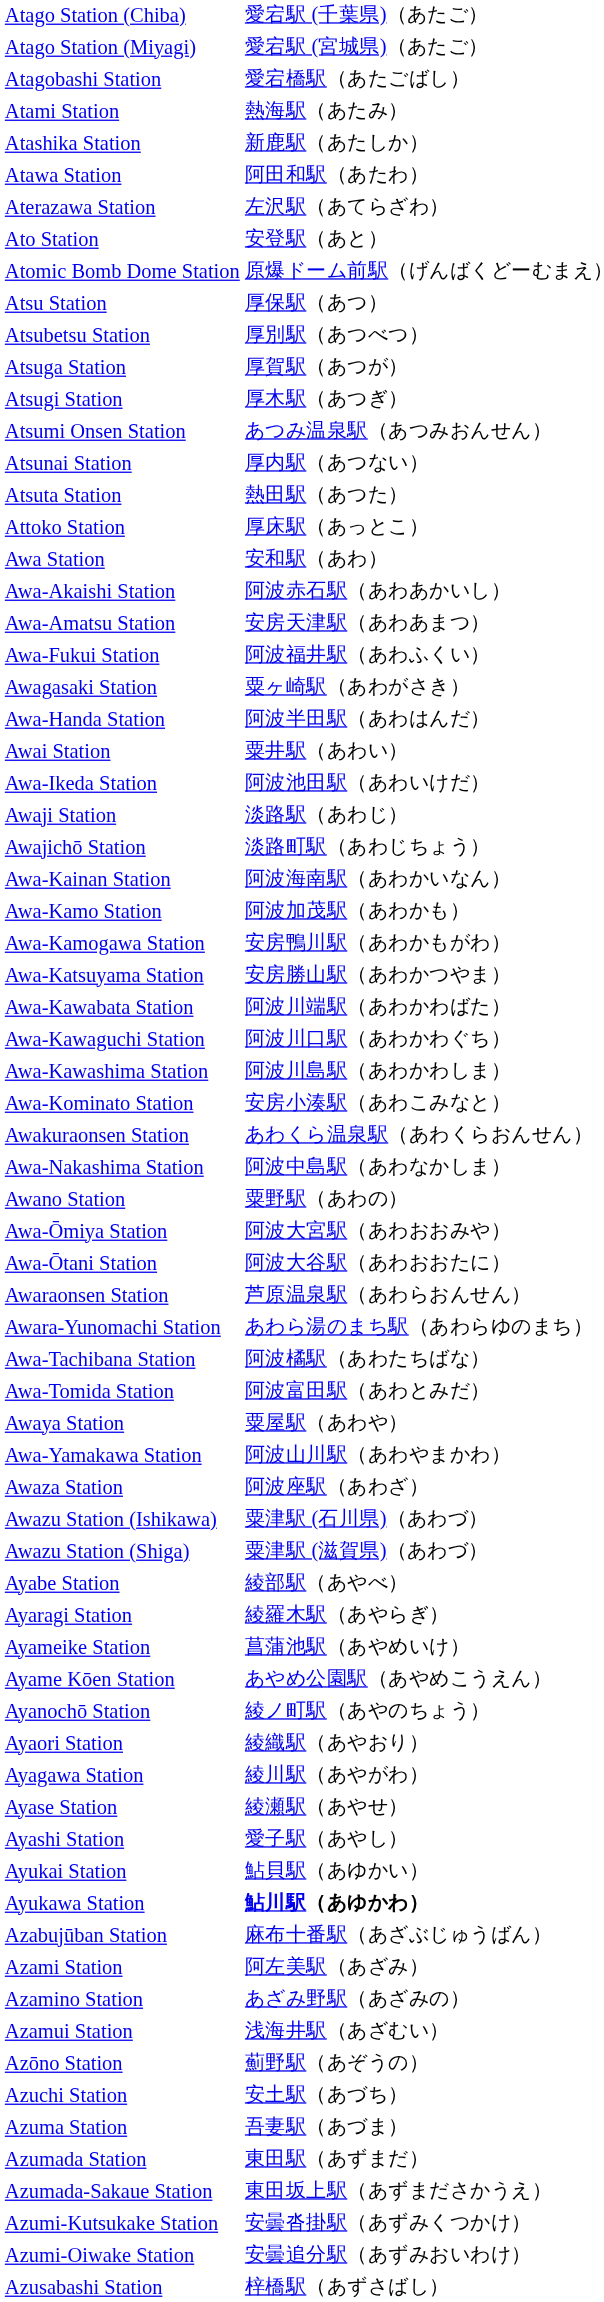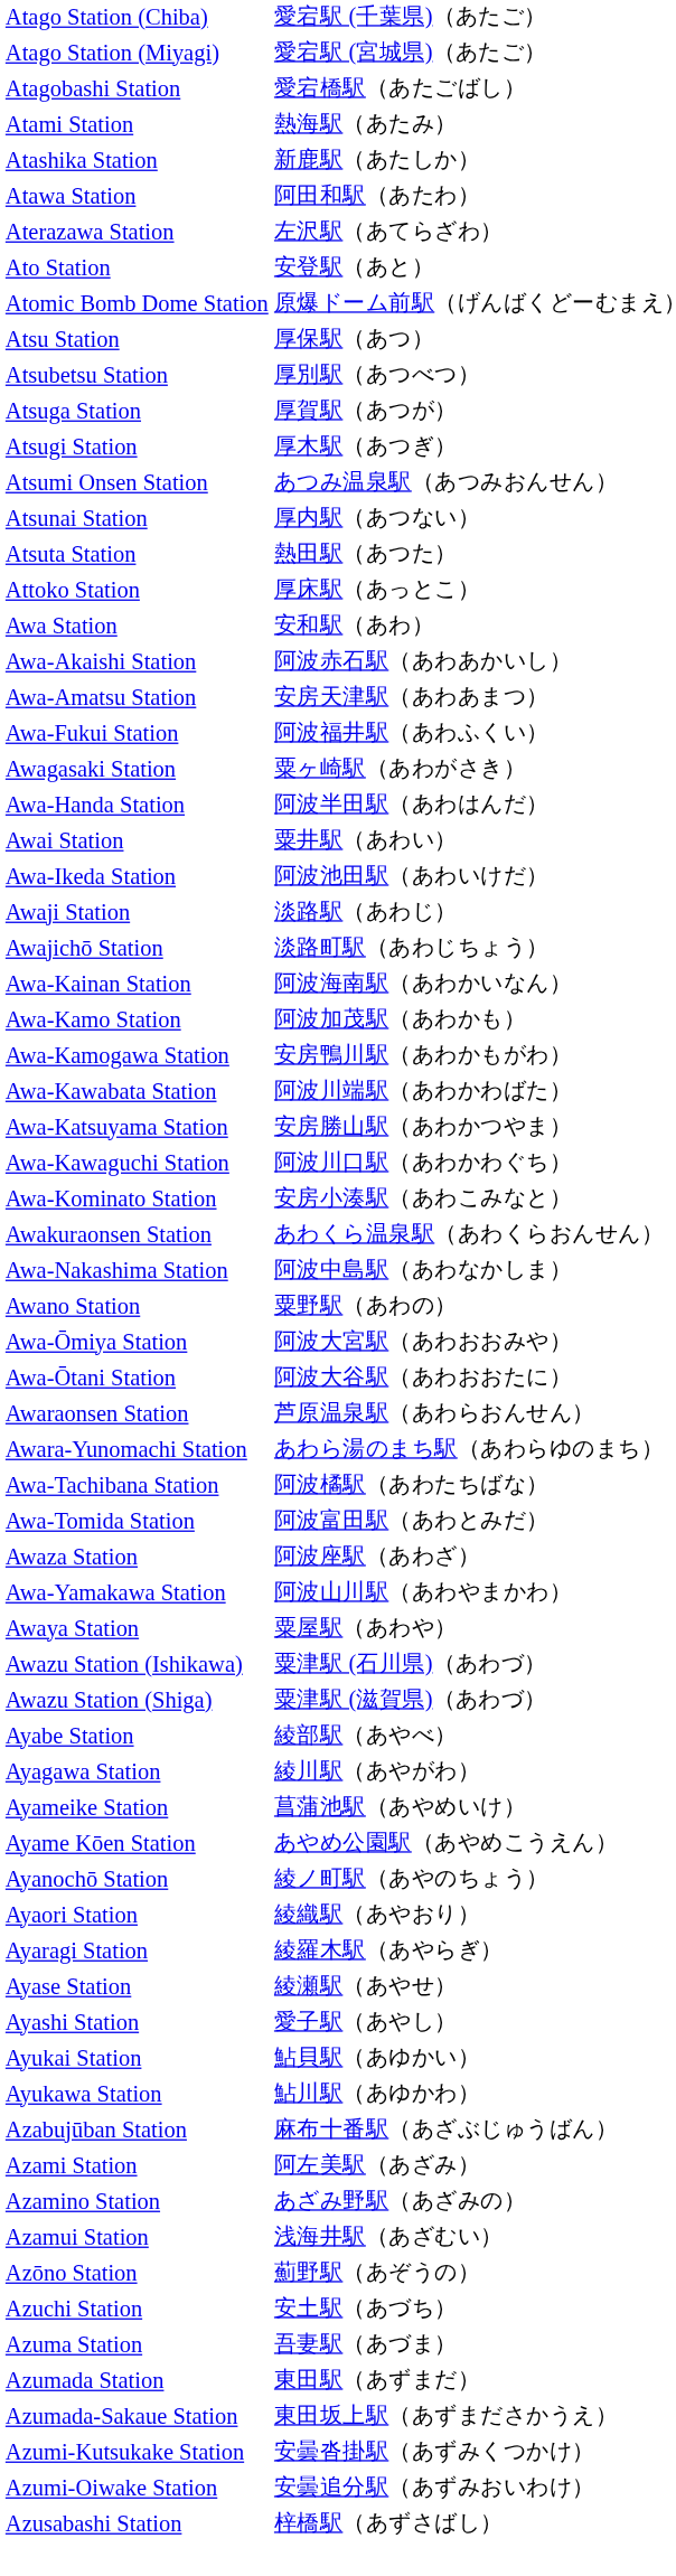 <table>
 <tr>
 <td><a href='#'>Atago Station (Chiba)</a></td>
 <td><a href='#'>愛宕駅 (千葉県)</a>（あたご）</td>
 </tr>
 <tr>
 <td><a href='#'>Atago Station (Miyagi)</a></td>
 <td><a href='#'>愛宕駅 (宮城県)</a>（あたご）</td>
 </tr>
 <tr>
 <td><a href='#'>Atagobashi Station</a></td>
 <td><a href='#'>愛宕橋駅</a>（あたごばし）</td>
 </tr>
 <tr>
 <td><a href='#'>Atami Station</a></td>
 <td><a href='#'>熱海駅</a>（あたみ）</td>
 </tr>
 <tr>
 <td><a href='#'>Atashika Station</a></td>
 <td><a href='#'>新鹿駅</a>（あたしか）</td>
 </tr>
 <tr>
 <td><a href='#'>Atawa Station</a></td>
 <td><a href='#'>阿田和駅</a>（あたわ）</td>
 </tr>
 <tr>
 <td><a href='#'>Aterazawa Station</a></td>
 <td><a href='#'>左沢駅</a>（あてらざわ）</td>
 </tr>
 <tr>
 <td><a href='#'>Ato Station</a></td>
 <td><a href='#'>安登駅</a>（あと）</td>
 </tr>
 <tr>
 <td><a href='#'>Atomic Bomb Dome Station</a></td>
 <td><a href='#'>原爆ドーム前駅</a>（げんばくどーむまえ）</td>
 </tr>
 <tr>
 <td><a href='#'>Atsu Station</a></td>
 <td><a href='#'>厚保駅</a>（あつ）</td>
 </tr>
 <tr>
 <td><a href='#'>Atsubetsu Station</a></td>
 <td><a href='#'>厚別駅</a>（あつべつ）</td>
 </tr>
 <tr>
 <td><a href='#'>Atsuga Station</a></td>
 <td><a href='#'>厚賀駅</a>（あつが）</td>
 </tr>
 <tr>
 <td><a href='#'>Atsugi Station</a></td>
 <td><a href='#'>厚木駅</a>（あつぎ）</td>
 </tr>
 <tr>
 <td><a href='#'>Atsumi Onsen Station</a></td>
 <td><a href='#'>あつみ温泉駅</a>（あつみおんせん）</td>
 </tr>
 <tr>
 <td><a href='#'>Atsunai Station</a></td>
 <td><a href='#'>厚内駅</a>（あつない）</td>
 </tr>
 <tr>
 <td><a href='#'>Atsuta Station</a></td>
 <td><a href='#'>熱田駅</a>（あつた）</td>
 </tr>
 <tr>
 <td><a href='#'>Attoko Station</a></td>
 <td><a href='#'>厚床駅</a>（あっとこ）</td>
 </tr>
 <tr>
 <td><a href='#'>Awa Station</a></td>
 <td><a href='#'>安和駅</a>（あわ）</td>
 </tr>
 <tr>
 <td><a href='#'>Awa-Akaishi Station</a></td>
 <td><a href='#'>阿波赤石駅</a>（あわあかいし）</td>
 </tr>
 <tr>
 <td><a href='#'>Awa-Amatsu Station</a></td>
 <td><a href='#'>安房天津駅</a>（あわあまつ）</td>
 </tr>
 <tr>
 <td><a href='#'>Awa-Fukui Station</a></td>
 <td><a href='#'>阿波福井駅</a>（あわふくい）</td>
 </tr>
 <tr>
 <td><a href='#'>Awagasaki Station</a></td>
 <td><a href='#'>粟ヶ崎駅</a>（あわがさき）</td>
 </tr>
 <tr>
 <td><a href='#'>Awa-Handa Station</a></td>
 <td><a href='#'>阿波半田駅</a>（あわはんだ）</td>
 </tr>
 <tr>
 <td><a href='#'>Awai Station</a></td>
 <td><a href='#'>粟井駅</a>（あわい）</td>
 </tr>
 <tr>
 <td><a href='#'>Awa-Ikeda Station</a></td>
 <td><a href='#'>阿波池田駅</a>（あわいけだ）</td>
 </tr>
 <tr>
 <td><a href='#'>Awaji Station</a></td>
 <td><a href='#'>淡路駅</a>（あわじ）</td>
 </tr>
 <tr>
 <td><a href='#'>Awajichō Station</a></td>
 <td><a href='#'>淡路町駅</a>（あわじちょう）</td>
 </tr>
 <tr>
 <td><a href='#'>Awa-Kainan Station</a></td>
 <td><a href='#'>阿波海南駅</a>（あわかいなん）</td>
 </tr>
 <tr>
 <td><a href='#'>Awa-Kamo Station</a></td>
 <td><a href='#'>阿波加茂駅</a>（あわかも）</td>
 </tr>
 <tr>
 <td><a href='#'>Awa-Kamogawa Station</a></td>
 <td><a href='#'>安房鴨川駅</a>（あわかもがわ）</td>
 </tr>
 <tr>
+<td><a href='#'>Awa-Kawabata Station</a></td>
+<td><a href='#'>阿波川端駅</a>（あわかわばた）</td>
+</tr>
+<tr>
 <td><a href='#'>Awa-Katsuyama Station</a></td>
 <td><a href='#'>安房勝山駅</a>（あわかつやま）</td>
 </tr>
 <tr>
-<td><a href='#'>Awa-Kawabata Station</a></td>
-<td><a href='#'>阿波川端駅</a>（あわかわばた）</td>
-</tr>
-<tr>
 <td><a href='#'>Awa-Kawaguchi Station</a></td>
 <td><a href='#'>阿波川口駅</a>（あわかわぐち）</td>
-</tr>
-<tr>
-<td><a href='#'>Awa-Kawashima Station</a></td>
-<td><a href='#'>阿波川島駅</a>（あわかわしま）</td>
 </tr>
 <tr>
 <td><a href='#'>Awa-Kominato Station</a></td>
 <td><a href='#'>安房小湊駅</a>（あわこみなと）</td>
 </tr>
 <tr>
 <td><a href='#'>Awakuraonsen Station</a></td>
 <td><a href='#'>あわくら温泉駅</a>（あわくらおんせん）</td>
 </tr>
 <tr>
 <td><a href='#'>Awa-Nakashima Station</a></td>
 <td><a href='#'>阿波中島駅</a>（あわなかしま）</td>
 </tr>
 <tr>
 <td><a href='#'>Awano Station</a></td>
 <td><a href='#'>粟野駅</a>（あわの）</td>
 </tr>
 <tr>
 <td><a href='#'>Awa-Ōmiya Station</a></td>
 <td><a href='#'>阿波大宮駅</a>（あわおおみや）</td>
 </tr>
 <tr>
 <td><a href='#'>Awa-Ōtani Station</a></td>
 <td><a href='#'>阿波大谷駅</a>（あわおおたに）</td>
 </tr>
 <tr>
 <td><a href='#'>Awaraonsen Station</a></td>
 <td><a href='#'>芦原温泉駅</a>（あわらおんせん）</td>
 </tr>
 <tr>
 <td><a href='#'>Awara-Yunomachi Station</a></td>
 <td><a href='#'>あわら湯のまち駅</a>（あわらゆのまち）</td>
 </tr>
 <tr>
 <td><a href='#'>Awa-Tachibana Station</a></td>
 <td><a href='#'>阿波橘駅</a>（あわたちばな）</td>
 </tr>
 <tr>
 <td><a href='#'>Awa-Tomida Station</a></td>
 <td><a href='#'>阿波富田駅</a>（あわとみだ）</td>
 </tr>
 <tr>
-<td><a href='#'>Awaya Station</a></td>
-<td><a href='#'>粟屋駅</a>（あわや）</td>
+<td><a href='#'>Awaza Station</a></td>
+<td><a href='#'>阿波座駅</a>（あわざ）</td>
 </tr>
 <tr>
 <td><a href='#'>Awa-Yamakawa Station</a></td>
 <td><a href='#'>阿波山川駅</a>（あわやまかわ）</td>
 </tr>
 <tr>
-<td><a href='#'>Awaza Station</a></td>
-<td><a href='#'>阿波座駅</a>（あわざ）</td>
+<td><a href='#'>Awaya Station</a></td>
+<td><a href='#'>粟屋駅</a>（あわや）</td>
 </tr>
 <tr>
 <td><a href='#'>Awazu Station (Ishikawa)</a></td>
 <td><a href='#'>粟津駅 (石川県)</a>（あわづ）</td>
 </tr>
 <tr>
 <td><a href='#'>Awazu Station (Shiga)</a></td>
 <td><a href='#'>粟津駅 (滋賀県)</a>（あわづ）</td>
 </tr>
 <tr>
 <td><a href='#'>Ayabe Station</a></td>
 <td><a href='#'>綾部駅</a>（あやべ）</td>
 </tr>
 <tr>
-<td><a href='#'>Ayaragi Station</a></td>
-<td><a href='#'>綾羅木駅</a>（あやらぎ）</td>
+<td><a href='#'>Ayagawa Station</a></td>
+<td><a href='#'>綾川駅</a>（あやがわ）</td>
 </tr>
 <tr>
 <td><a href='#'>Ayameike Station</a></td>
 <td><a href='#'>菖蒲池駅</a>（あやめいけ）</td>
 </tr>
 <tr>
 <td><a href='#'>Ayame Kōen Station</a></td>
 <td><a href='#'>あやめ公園駅</a>（あやめこうえん）</td>
 </tr>
 <tr>
 <td><a href='#'>Ayanochō Station</a></td>
 <td><a href='#'>綾ノ町駅</a>（あやのちょう）</td>
 </tr>
 <tr>
 <td><a href='#'>Ayaori Station</a></td>
 <td><a href='#'>綾織駅</a>（あやおり）</td>
 </tr>
 <tr>
-<td><a href='#'>Ayagawa Station</a></td>
-<td><a href='#'>綾川駅</a>（あやがわ）</td>
+<td><a href='#'>Ayaragi Station</a></td>
+<td><a href='#'>綾羅木駅</a>（あやらぎ）</td>
 </tr>
 <tr>
 <td><a href='#'>Ayase Station</a></td>
 <td><a href='#'>綾瀬駅</a>（あやせ）</td>
 </tr>
 <tr>
 <td><a href='#'>Ayashi Station</a></td>
 <td><a href='#'>愛子駅</a>（あやし）</td>
 </tr>
 <tr>
 <td><a href='#'>Ayukai Station</a></td>
 <td><a href='#'>鮎貝駅</a>（あゆかい）</td>
 </tr>
 <tr>
 <td><a href='#'>Ayukawa Station</a></td>
-<td><strong><a href='#'>鮎川駅</a>（あゆかわ）</strong></td>
+<td><a href='#'>鮎川駅</a>（あゆかわ）</td>
 </tr>
 <tr>
 <td><a href='#'>Azabujūban Station</a></td>
 <td><a href='#'>麻布十番駅</a>（あざぶじゅうばん）</td>
 </tr>
 <tr>
 <td><a href='#'>Azami Station</a></td>
 <td><a href='#'>阿左美駅</a>（あざみ）</td>
 </tr>
 <tr>
 <td><a href='#'>Azamino Station</a></td>
 <td><a href='#'>あざみ野駅</a>（あざみの）</td>
 </tr>
 <tr>
 <td><a href='#'>Azamui Station</a></td>
 <td><a href='#'>浅海井駅</a>（あざむい）</td>
 </tr>
 <tr>
 <td><a href='#'>Azōno Station</a></td>
 <td><a href='#'>薊野駅</a>（あぞうの）</td>
 </tr>
 <tr>
 <td><a href='#'>Azuchi Station</a></td>
 <td><a href='#'>安土駅</a>（あづち）</td>
 </tr>
 <tr>
 <td><a href='#'>Azuma Station</a></td>
 <td><a href='#'>吾妻駅</a>（あづま）</td>
 </tr>
 <tr>
 <td><a href='#'>Azumada Station</a></td>
 <td><a href='#'>東田駅</a>（あずまだ）</td>
 </tr>
 <tr>
 <td><a href='#'>Azumada-Sakaue Station</a></td>
 <td><a href='#'>東田坂上駅</a>（あずまださかうえ）</td>
 </tr>
 <tr>
 <td><a href='#'>Azumi-Kutsukake Station</a></td>
 <td><a href='#'>安曇沓掛駅</a>（あずみくつかけ）</td>
 </tr>
 <tr>
 <td><a href='#'>Azumi-Oiwake Station</a></td>
 <td><a href='#'>安曇追分駅</a>（あずみおいわけ）</td>
 </tr>
 <tr>
 <td><a href='#'>Azusabashi Station</a></td>
 <td><a href='#'>梓橋駅</a>（あずさばし）</td>
 </tr>
 </table>
